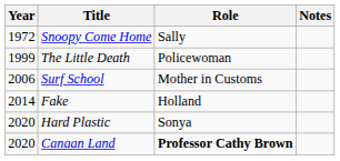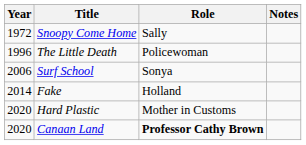 <table class="wikitable sortable">
 <tr>
 <th>Year</th>
 <th>Title</th>
 <th>Role</th>
 <th>Notes</th>
 </tr>
 <tr>
 <td>1972</td>
 <td><em><a href='#'>Snoopy Come Home</a></em></td>
 <td>Sally</td>
 <td></td>
 </tr>
 <tr>
-<td>1999</td>
+<td>1996</td>
 <td><em>The Little Death</em></td>
 <td>Policewoman</td>
 <td></td>
 </tr>
 <tr>
 <td>2006</td>
 <td><em><a href='#'>Surf School</a></em></td>
-<td>Mother in Customs</td>
+<td>Sonya</td>
 <td></td>
 </tr>
 <tr>
 <td>2014</td>
 <td><em>Fake</em></td>
 <td>Holland</td>
 <td></td>
 </tr>
 <tr>
 <td>2020</td>
 <td><em>Hard Plastic</em></td>
-<td>Sonya</td>
+<td>Mother in Customs</td>
 <td></td>
 </tr>
 <tr>
 <td>2020</td>
 <td><em><a href='#'>Canaan Land</a></em></td>
 <td><strong>Professor Cathy Brown</strong></td>
 <td></td>
 </tr>
 </table>
